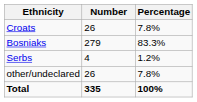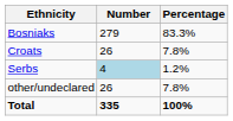 <table class="wikitable">
 <tr>
 <th width="100px">Ethnicity</th>
 <th width="80px">Number</th>
 <th width="80px">Percentage</th>
 </tr>
 <tr>
+<td><a href='#'>Bosniaks</a></td>
+<td>279</td>
+<td>83.3%</td>
+</tr>
+<tr>
 <td><a href='#'>Croats</a></td>
 <td>26</td>
 <td>7.8%</td>
 </tr>
 <tr>
-<td><a href='#'>Bosniaks</a></td>
-<td>279</td>
-<td>83.3%</td>
-</tr>
-<tr>
 <td><a href='#'>Serbs</a></td>
-<td>4</td>
+<td style="background: lightblue;">4</td>
 <td>1.2%</td>
 </tr>
 <tr>
 <td>other/undeclared</td>
 <td>26</td>
 <td>7.8%</td>
 </tr>
 <tr>
 <td><strong>Total</strong></td>
 <td><strong>335</strong></td>
 <td><strong>100%</strong></td>
 </tr>
 </table>
